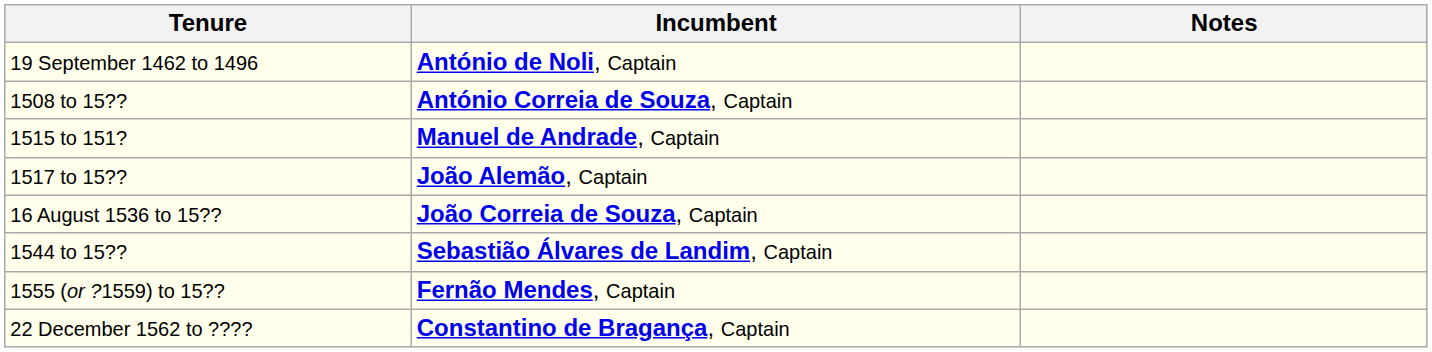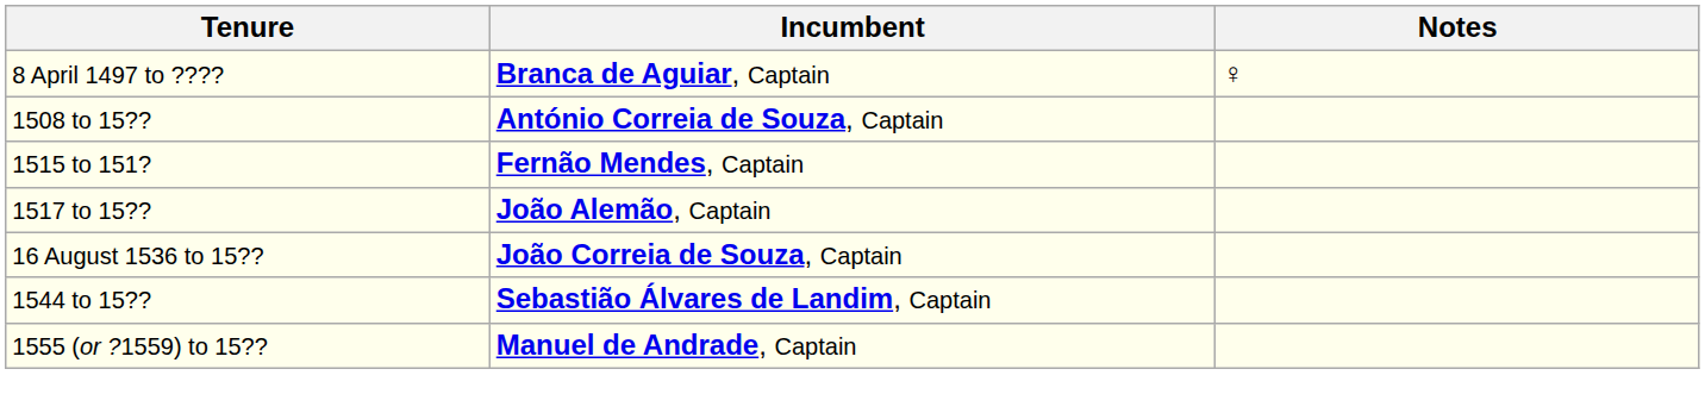 <table class="wikitable">
 <tr align=left>
 <th width="20%">Tenure</th>
 <th width="30%">Incumbent</th>
 <th width="20%">Notes</th>
 </tr>
 <tr valign=top bgcolor="#ffffec">
-<td><small>19 September 1462 to 1496</small></td>
-<td><strong><a href='#'>António de Noli</a></strong>, <small>Captain</small></td>
-<td></td>
+<td><small>8 April 1497 to ????</small></td>
+<td><strong><a href='#'>Branca de Aguiar</a></strong>, <small>Captain</small></td>
+<td>♀</td>
 </tr>
 <tr valign=top bgcolor="#ffffec">
 <td><small>1508 to 15??</small></td>
 <td><strong><a href='#'>António Correia de Souza</a></strong>, <small>Captain</small></td>
 <td></td>
 </tr>
 <tr valign=top bgcolor="#ffffec">
 <td><small>1515 to 151?</small></td>
-<td><strong><a href='#'>Manuel de Andrade</a></strong>, <small>Captain</small></td>
+<td><strong><a href='#'>Fernão Mendes</a></strong>, <small>Captain</small></td>
 <td></td>
 </tr>
 <tr valign=top bgcolor="#ffffec">
 <td><small>1517 to 15??</small></td>
 <td><strong><a href='#'>João Alemão</a></strong>, <small>Captain</small></td>
 <td></td>
 </tr>
 <tr valign=top bgcolor="#ffffec">
 <td><small>16 August 1536 to 15??</small></td>
 <td><strong><a href='#'>João Correia de Souza</a></strong>, <small>Captain</small></td>
 <td></td>
 </tr>
 <tr valign=top bgcolor="#ffffec">
 <td><small>1544 to 15??</small></td>
 <td><strong><a href='#'>Sebastião Álvares de Landim</a></strong>, <small>Captain</small></td>
 <td></td>
 </tr>
 <tr valign=top bgcolor="#ffffec">
 <td><small>1555 (<em>or ?</em>1559) to 15??</small></td>
-<td><strong><a href='#'>Fernão Mendes</a></strong>, <small>Captain</small></td>
-<td></td>
-</tr>
-<tr valign=top bgcolor="#ffffec">
-<td><small>22 December 1562 to ????</small></td>
-<td><strong><a href='#'>Constantino de Bragança</a></strong>, <small>Captain</small></td>
+<td><strong><a href='#'>Manuel de Andrade</a></strong>, <small>Captain</small></td>
 <td></td>
 </tr>
 </table>
